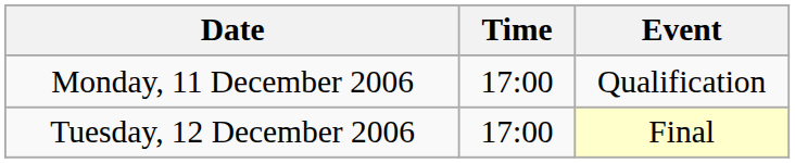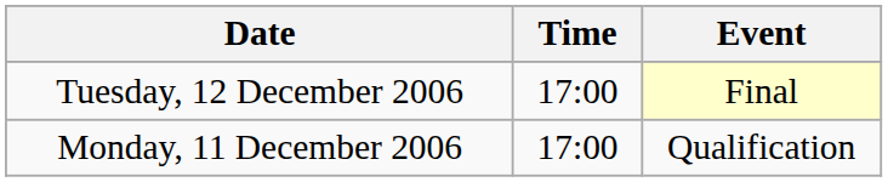 <table class = "wikitable" style="text-align:center;">
 <tr>
 <th width=220>Date</th>
 <th width=50>Time</th>
 <th width=100>Event</th>
 </tr>
 <tr>
+<td>Tuesday, 12 December 2006</td>
+<td>17:00</td>
+<td bgcolor=ffffcc>Final</td>
+</tr>
+<tr>
 <td>Monday, 11 December 2006</td>
 <td>17:00</td>
 <td>Qualification</td>
 </tr>
-<tr>
-<td>Tuesday, 12 December 2006</td>
-<td>17:00</td>
-<td bgcolor=ffffcc>Final</td>
-</tr>
 </table>
